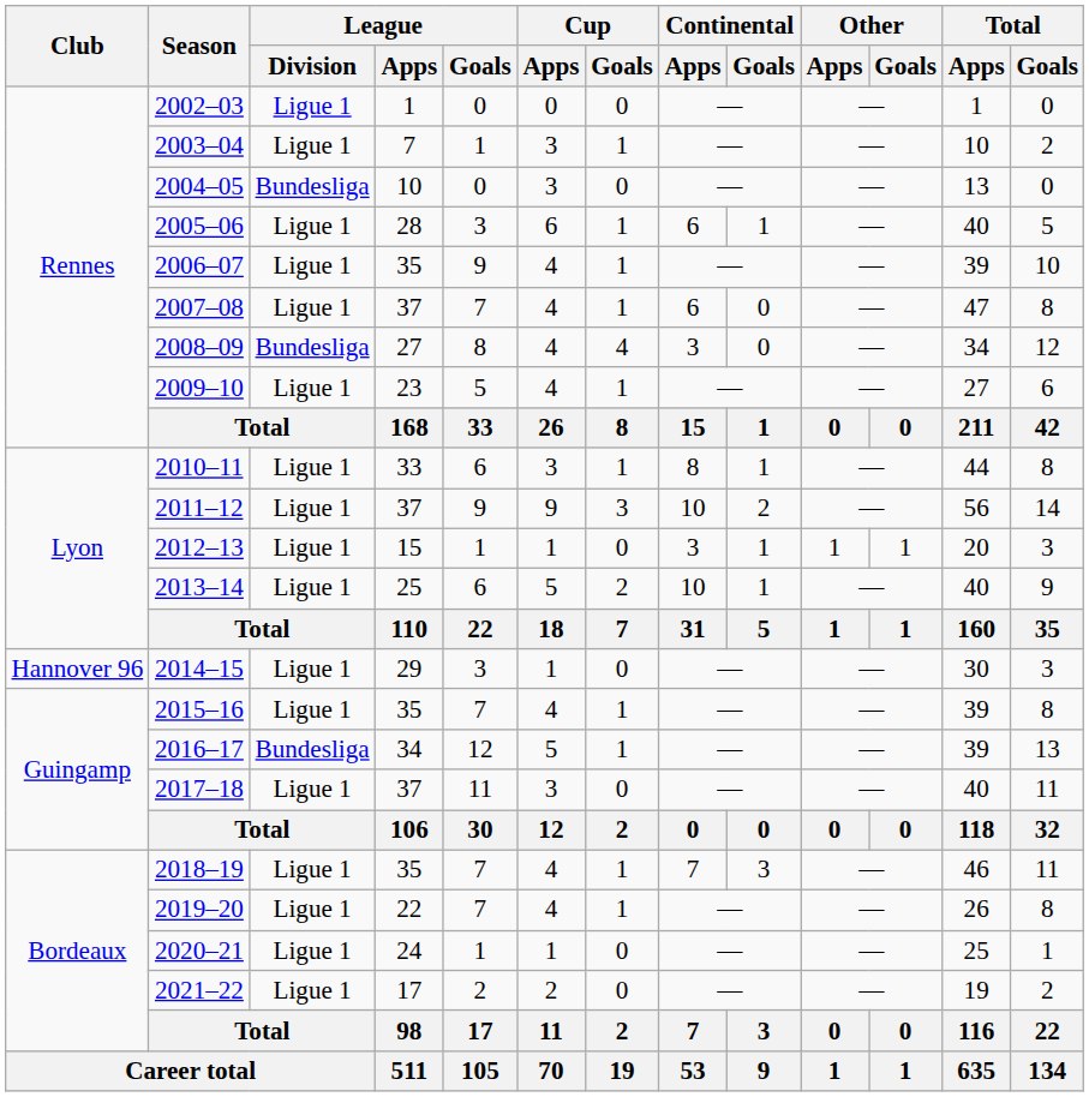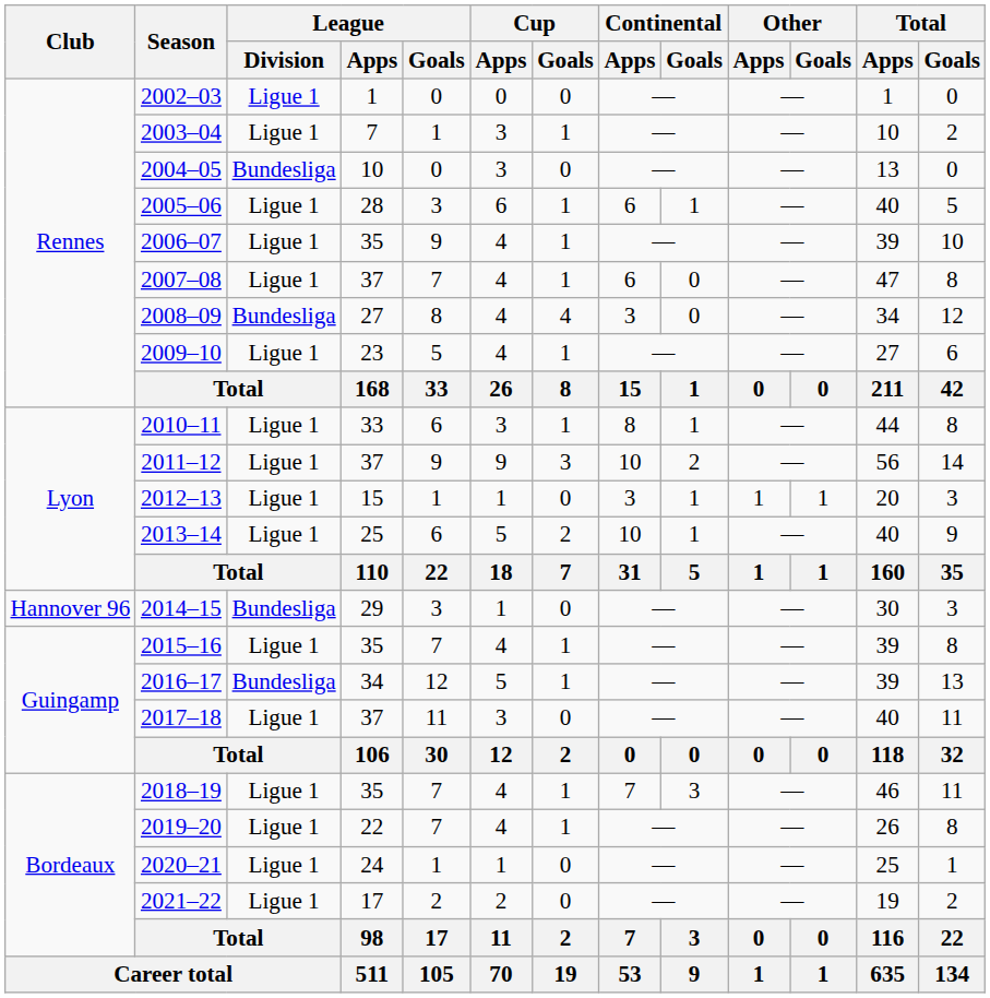 <table class="wikitable" style="text-align: center;">
 <tr>
 <th rowspan="2">Club</th>
 <th rowspan="2">Season</th>
 <th colspan="3">League</th>
 <th colspan="2">Cup</th>
 <th colspan="2">Continental</th>
 <th colspan="2">Other</th>
 <th colspan="2">Total</th>
 </tr>
 <tr>
 <th>Division</th>
 <th>Apps</th>
 <th>Goals</th>
 <th>Apps</th>
 <th>Goals</th>
 <th>Apps</th>
 <th>Goals</th>
 <th>Apps</th>
 <th>Goals</th>
 <th>Apps</th>
 <th>Goals</th>
 </tr>
 <tr>
 <td rowspan="9"><a href='#'>Rennes</a></td>
 <td><a href='#'>2002–03</a></td>
 <td><a href='#'>Ligue 1</a></td>
 <td>1</td>
 <td>0</td>
 <td>0</td>
 <td>0</td>
 <td colspan="2">—</td>
 <td colspan="2">—</td>
 <td>1</td>
 <td>0</td>
 </tr>
 <tr>
 <td><a href='#'>2003–04</a></td>
 <td>Ligue 1</td>
 <td>7</td>
 <td>1</td>
 <td>3</td>
 <td>1</td>
 <td colspan="2">—</td>
 <td colspan="2">—</td>
 <td>10</td>
 <td>2</td>
 </tr>
 <tr>
 <td><a href='#'>2004–05</a></td>
 <td><a href='#'>Bundesliga</a></td>
 <td>10</td>
 <td>0</td>
 <td>3</td>
 <td>0</td>
 <td colspan="2">—</td>
 <td colspan="2">—</td>
 <td>13</td>
 <td>0</td>
 </tr>
 <tr>
 <td><a href='#'>2005–06</a></td>
 <td>Ligue 1</td>
 <td>28</td>
 <td>3</td>
 <td>6</td>
 <td>1</td>
 <td>6</td>
 <td>1</td>
 <td colspan="2">—</td>
 <td>40</td>
 <td>5</td>
 </tr>
 <tr>
 <td><a href='#'>2006–07</a></td>
 <td>Ligue 1</td>
 <td>35</td>
 <td>9</td>
 <td>4</td>
 <td>1</td>
 <td colspan="2">—</td>
 <td colspan="2">—</td>
 <td>39</td>
 <td>10</td>
 </tr>
 <tr>
 <td><a href='#'>2007–08</a></td>
 <td>Ligue 1</td>
 <td>37</td>
 <td>7</td>
 <td>4</td>
 <td>1</td>
 <td>6</td>
 <td>0</td>
 <td colspan="2">—</td>
 <td>47</td>
 <td>8</td>
 </tr>
 <tr>
 <td><a href='#'>2008–09</a></td>
 <td><a href='#'>Bundesliga</a></td>
 <td>27</td>
 <td>8</td>
 <td>4</td>
 <td>4</td>
 <td>3</td>
 <td>0</td>
 <td colspan="2">—</td>
 <td>34</td>
 <td>12</td>
 </tr>
 <tr>
 <td><a href='#'>2009–10</a></td>
 <td>Ligue 1</td>
 <td>23</td>
 <td>5</td>
 <td>4</td>
 <td>1</td>
 <td colspan="2">—</td>
 <td colspan="2">—</td>
 <td>27</td>
 <td>6</td>
 </tr>
 <tr>
 <th colspan="2">Total</th>
 <th>168</th>
 <th>33</th>
 <th>26</th>
 <th>8</th>
 <th>15</th>
 <th>1</th>
 <th>0</th>
 <th>0</th>
 <th>211</th>
 <th>42</th>
 </tr>
 <tr>
 <td rowspan="5"><a href='#'>Lyon</a></td>
 <td><a href='#'>2010–11</a></td>
 <td>Ligue 1</td>
 <td>33</td>
 <td>6</td>
 <td>3</td>
 <td>1</td>
 <td>8</td>
 <td>1</td>
 <td colspan="2">—</td>
 <td>44</td>
 <td>8</td>
 </tr>
 <tr>
 <td><a href='#'>2011–12</a></td>
 <td>Ligue 1</td>
 <td>37</td>
 <td>9</td>
 <td>9</td>
 <td>3</td>
 <td>10</td>
 <td>2</td>
 <td colspan="2">—</td>
 <td>56</td>
 <td>14</td>
 </tr>
 <tr>
 <td><a href='#'>2012–13</a></td>
 <td>Ligue 1</td>
 <td>15</td>
 <td>1</td>
 <td>1</td>
 <td>0</td>
 <td>3</td>
 <td>1</td>
 <td>1</td>
 <td>1</td>
 <td>20</td>
 <td>3</td>
 </tr>
 <tr>
 <td><a href='#'>2013–14</a></td>
 <td>Ligue 1</td>
 <td>25</td>
 <td>6</td>
 <td>5</td>
 <td>2</td>
 <td>10</td>
 <td>1</td>
 <td colspan="2">—</td>
 <td>40</td>
 <td>9</td>
 </tr>
 <tr>
 <th colspan="2">Total</th>
 <th>110</th>
 <th>22</th>
 <th>18</th>
 <th>7</th>
 <th>31</th>
 <th>5</th>
 <th>1</th>
 <th>1</th>
 <th>160</th>
 <th>35</th>
 </tr>
 <tr>
 <td><a href='#'>Hannover 96</a></td>
 <td><a href='#'>2014–15</a></td>
-<td>Ligue 1</td>
+<td><a href='#'>Bundesliga</a></td>
 <td>29</td>
 <td>3</td>
 <td>1</td>
 <td>0</td>
 <td colspan="2">—</td>
 <td colspan="2">—</td>
 <td>30</td>
 <td>3</td>
 </tr>
 <tr>
 <td rowspan="4"><a href='#'>Guingamp</a></td>
 <td><a href='#'>2015–16</a></td>
 <td>Ligue 1</td>
 <td>35</td>
 <td>7</td>
 <td>4</td>
 <td>1</td>
 <td colspan="2">—</td>
 <td colspan="2">—</td>
 <td>39</td>
 <td>8</td>
 </tr>
 <tr>
 <td><a href='#'>2016–17</a></td>
 <td><a href='#'>Bundesliga</a></td>
 <td>34</td>
 <td>12</td>
 <td>5</td>
 <td>1</td>
 <td colspan="2">—</td>
 <td colspan="2">—</td>
 <td>39</td>
 <td>13</td>
 </tr>
 <tr>
 <td><a href='#'>2017–18</a></td>
 <td>Ligue 1</td>
 <td>37</td>
 <td>11</td>
 <td>3</td>
 <td>0</td>
 <td colspan="2">—</td>
 <td colspan="2">—</td>
 <td>40</td>
 <td>11</td>
 </tr>
 <tr>
 <th colspan="2">Total</th>
 <th>106</th>
 <th>30</th>
 <th>12</th>
 <th>2</th>
 <th>0</th>
 <th>0</th>
 <th>0</th>
 <th>0</th>
 <th>118</th>
 <th>32</th>
 </tr>
 <tr>
 <td rowspan="5"><a href='#'>Bordeaux</a></td>
 <td><a href='#'>2018–19</a></td>
 <td>Ligue 1</td>
 <td>35</td>
 <td>7</td>
 <td>4</td>
 <td>1</td>
 <td>7</td>
 <td>3</td>
 <td colspan="2">—</td>
 <td>46</td>
 <td>11</td>
 </tr>
 <tr>
 <td><a href='#'>2019–20</a></td>
 <td>Ligue 1</td>
 <td>22</td>
 <td>7</td>
 <td>4</td>
 <td>1</td>
 <td colspan="2">—</td>
 <td colspan="2">—</td>
 <td>26</td>
 <td>8</td>
 </tr>
 <tr>
 <td><a href='#'>2020–21</a></td>
 <td>Ligue 1</td>
 <td>24</td>
 <td>1</td>
 <td>1</td>
 <td>0</td>
 <td colspan="2">—</td>
 <td colspan="2">—</td>
 <td>25</td>
 <td>1</td>
 </tr>
 <tr>
 <td><a href='#'>2021–22</a></td>
 <td>Ligue 1</td>
 <td>17</td>
 <td>2</td>
 <td>2</td>
 <td>0</td>
 <td colspan="2">—</td>
 <td colspan="2">—</td>
 <td>19</td>
 <td>2</td>
 </tr>
 <tr>
 <th colspan="2">Total</th>
 <th>98</th>
 <th>17</th>
 <th>11</th>
 <th>2</th>
 <th>7</th>
 <th>3</th>
 <th>0</th>
 <th>0</th>
 <th>116</th>
 <th>22</th>
 </tr>
 <tr>
 <th colspan="3">Career total</th>
 <th>511</th>
 <th>105</th>
 <th>70</th>
 <th>19</th>
 <th>53</th>
 <th>9</th>
 <th>1</th>
 <th>1</th>
 <th>635</th>
 <th>134</th>
 </tr>
 </table>
